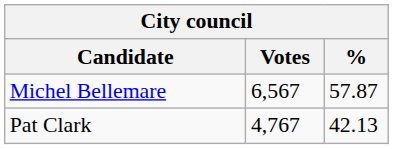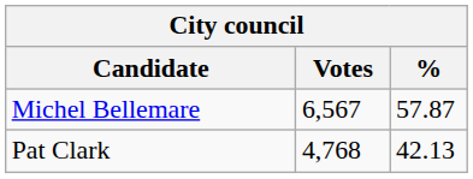 <table class="wikitable">
 <tr>
 <th colspan="3">City council</th>
 </tr>
 <tr>
 <th style="width: 170px">Candidate</th>
 <th style="width: 50px">Votes</th>
 <th style="width: 40px">%</th>
 </tr>
 <tr>
 <td><a href='#'>Michel Bellemare</a></td>
 <td>6,567</td>
 <td>57.87</td>
 </tr>
 <tr>
 <td>Pat Clark</td>
-<td>4,767</td>
+<td>4,768</td>
 <td>42.13</td>
 </tr>
 </table>
